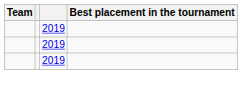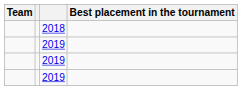 <table class="wikitable sortable">
 <tr>
 <th>Team</th>
 <th></th>
 <th></th>
 <th>Best placement in the tournament</th>
+</tr>
+<tr>
+<td></td>
+<td></td>
+<td><a href='#'>2018</a></td>
+<td></td>
 </tr>
 <tr>
 <td></td>
 <td></td>
 <td><a href='#'>2019</a></td>
 <td></td>
 </tr>
 <tr>
 <td></td>
 <td></td>
 <td><a href='#'>2019</a></td>
 <td></td>
 </tr>
 <tr>
 <td></td>
 <td></td>
 <td><a href='#'>2019</a></td>
 <td></td>
 </tr>
 </table>
